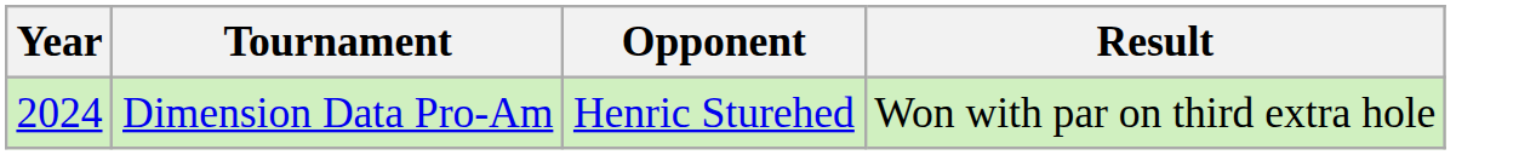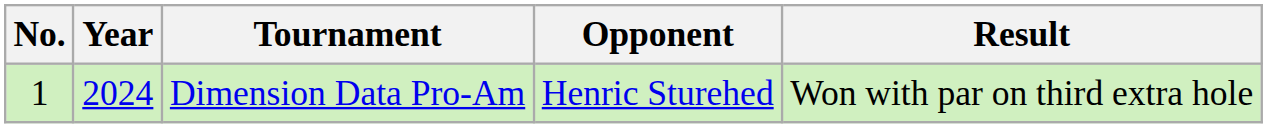 <table class="wikitable" style="font-size:95%;">
 <tr>
+<th>No.</th>
 <th>Year</th>
 <th>Tournament</th>
 <th>Opponent</th>
 <th>Result</th>
 </tr>
 <tr style="background:#D0F0C0;">
+<td align=center>1</td>
 <td><a href='#'>2024</a></td>
 <td><a href='#'>Dimension Data Pro-Am</a></td>
 <td> <a href='#'>Henric Sturehed</a></td>
 <td>Won with par on third extra hole</td>
 </tr>
 </table>
